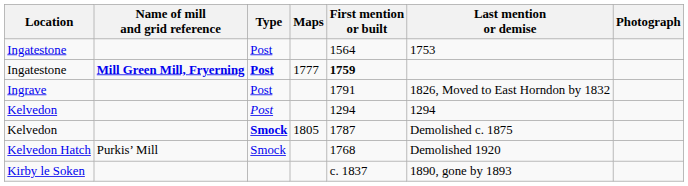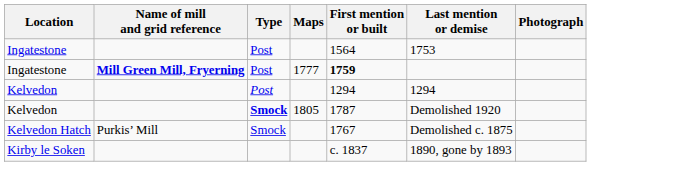 <table class="wikitable">
 <tr>
 <th>Location</th>
 <th>Name of mill<br>and grid reference</th>
 <th>Type</th>
 <th>Maps</th>
 <th>First mention<br>or built</th>
 <th>Last mention<br> or demise</th>
 <th>Photograph</th>
 </tr>
 <tr>
 <td><a href='#'>Ingatestone</a></td>
 <td></td>
 <td><a href='#'>Post</a></td>
 <td></td>
 <td>1564</td>
 <td>1753</td>
 <td></td>
 </tr>
 <tr>
 <td>Ingatestone</td>
 <td><strong><a href='#'>Mill Green Mill, Fryerning</a></strong><br></td>
-<td><strong><a href='#'>Post</a></strong></td>
+<td><a href='#'>Post</a></td>
 <td>1777</td>
 <td><strong>1759</strong></td>
 <td></td>
-<td></td>
-</tr>
-<tr>
-<td><a href='#'>Ingrave</a></td>
-<td></td>
-<td><a href='#'>Post</a></td>
-<td></td>
-<td>1791</td>
-<td>1826, Moved to East Horndon by 1832</td>
 <td></td>
 </tr>
 <tr>
 <td><a href='#'>Kelvedon</a></td>
 <td></td>
 <td><em><a href='#'>Post</a></em></td>
 <td></td>
 <td>1294</td>
 <td>1294</td>
 <td></td>
 </tr>
 <tr>
 <td>Kelvedon</td>
 <td></td>
 <td><strong><a href='#'>Smock</a></strong></td>
 <td>1805</td>
 <td>1787</td>
-<td>Demolished c. 1875</td>
+<td>Demolished 1920</td>
 <td></td>
 </tr>
 <tr>
 <td><a href='#'>Kelvedon Hatch</a></td>
 <td>Purkis’ Mill<br></td>
 <td><a href='#'>Smock</a></td>
 <td></td>
-<td>1768</td>
-<td>Demolished 1920</td>
+<td>1767</td>
+<td>Demolished c. 1875</td>
 <td></td>
 </tr>
 <tr>
 <td><a href='#'>Kirby le Soken</a></td>
 <td></td>
 <td></td>
 <td></td>
 <td>c. 1837</td>
 <td>1890, gone by 1893</td>
 <td></td>
 </tr>
 </table>
